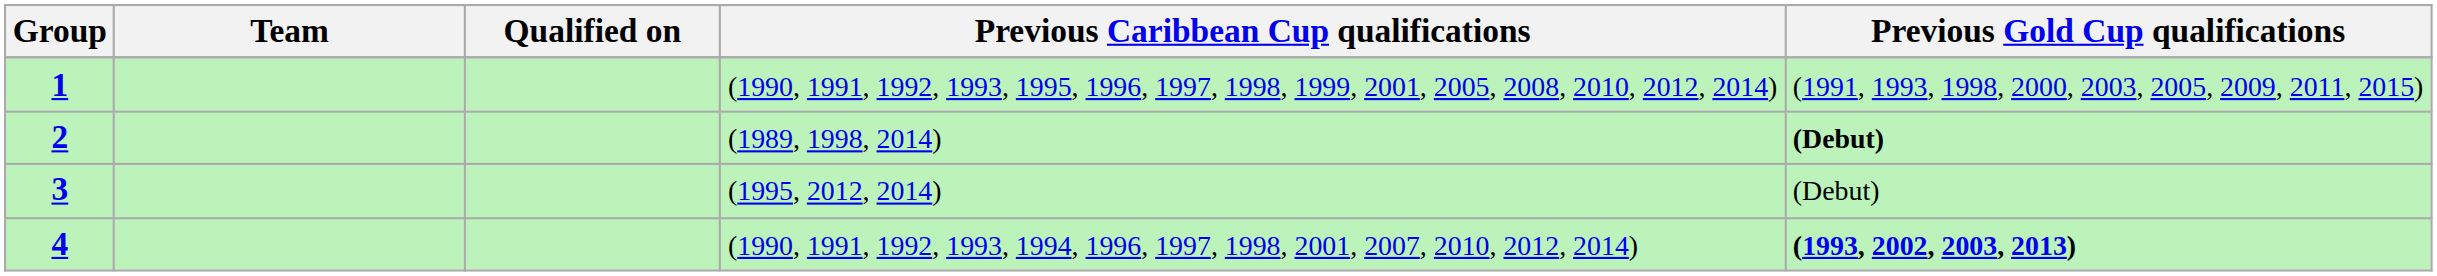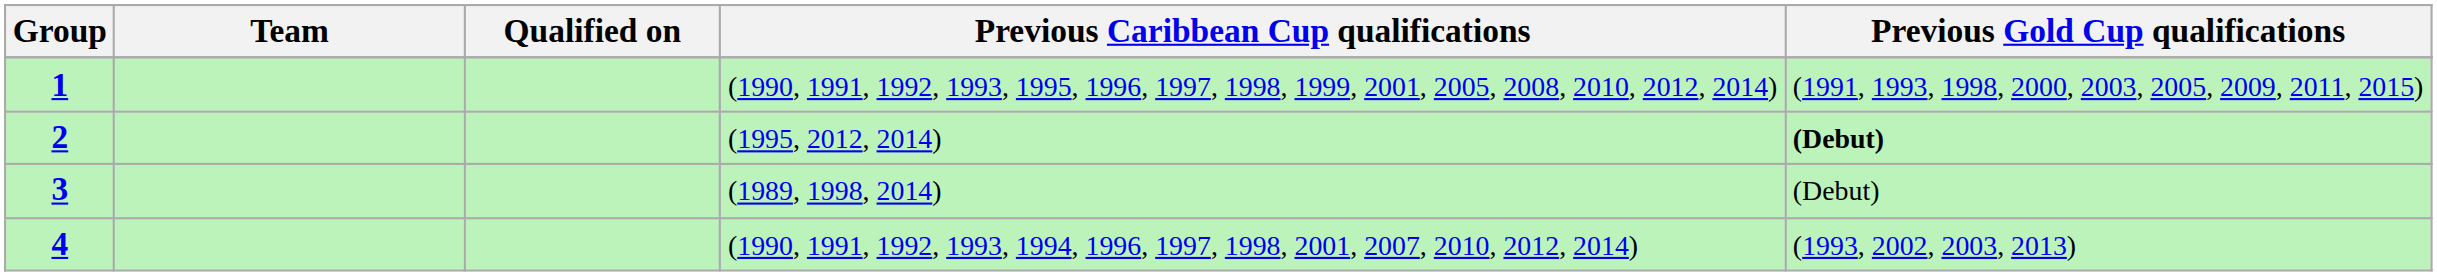 <table class="wikitable sortable" style="text-align:left;">
 <tr>
 <th>Group</th>
 <th style="width:160px;">Team</th>
 <th style="width:115px;">Qualified on</th>
 <th>Previous <a href='#'>Caribbean Cup</a> qualifications</th>
 <th>Previous <a href='#'>Gold Cup</a> qualifications</th>
 </tr>
 <tr>
 </tr>
 <tr bgcolor=#BBF3BB>
 <td align=center><strong><a href='#'>1</a></strong></td>
 <td></td>
 <td></td>
 <td> <small> (<a href='#'>1990</a>, <a href='#'>1991</a>, <a href='#'>1992</a>, <a href='#'>1993</a>, <a href='#'>1995</a>, <a href='#'>1996</a>, <a href='#'>1997</a>, <a href='#'>1998</a>, <a href='#'>1999</a>, <a href='#'>2001</a>, <a href='#'>2005</a>, <a href='#'>2008</a>, <a href='#'>2010</a>, <a href='#'>2012</a>, <a href='#'>2014</a>) </small></td>
 <td> <small> (<a href='#'>1991</a>, <a href='#'>1993</a>, <a href='#'>1998</a>, <a href='#'>2000</a>, <a href='#'>2003</a>, <a href='#'>2005</a>, <a href='#'>2009</a>, <a href='#'>2011</a>, <a href='#'>2015</a>) </small></td>
 </tr>
 <tr bgcolor=#BBF3BB>
 <td align=center><strong><a href='#'>2</a></strong></td>
 <td></td>
 <td></td>
-<td> <small> (<a href='#'>1989</a>, <a href='#'>1998</a>, <a href='#'>2014</a>) </small></td>
+<td> <small> (<a href='#'>1995</a>, <a href='#'>2012</a>, <a href='#'>2014</a>) </small></td>
 <td><strong> <small> (Debut) </small></strong></td>
 </tr>
 <tr bgcolor=#BBF3BB>
 <td align=center><strong><a href='#'>3</a></strong></td>
 <td></td>
 <td></td>
-<td> <small> (<a href='#'>1995</a>, <a href='#'>2012</a>, <a href='#'>2014</a>) </small></td>
+<td> <small> (<a href='#'>1989</a>, <a href='#'>1998</a>, <a href='#'>2014</a>) </small></td>
 <td> <small> (Debut) </small></td>
 </tr>
 <tr bgcolor=#BBF3BB>
 <td align=center><strong><a href='#'>4</a></strong></td>
 <td></td>
 <td></td>
 <td> <small> (<a href='#'>1990</a>, <a href='#'>1991</a>, <a href='#'>1992</a>, <a href='#'>1993</a>, <a href='#'>1994</a>, <a href='#'>1996</a>, <a href='#'>1997</a>, <a href='#'>1998</a>, <a href='#'>2001</a>, <a href='#'>2007</a>, <a href='#'>2010</a>, <a href='#'>2012</a>, <a href='#'>2014</a>) </small></td>
-<td><strong> <small> (<a href='#'>1993</a>, <a href='#'>2002</a>, <a href='#'>2003</a>, <a href='#'>2013</a>) </small></strong></td>
+<td> <small> (<a href='#'>1993</a>, <a href='#'>2002</a>, <a href='#'>2003</a>, <a href='#'>2013</a>) </small></td>
 </tr>
 </table>
